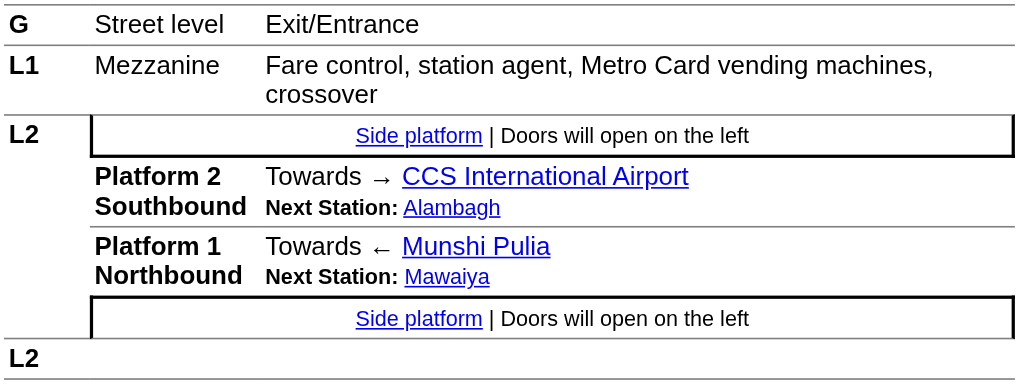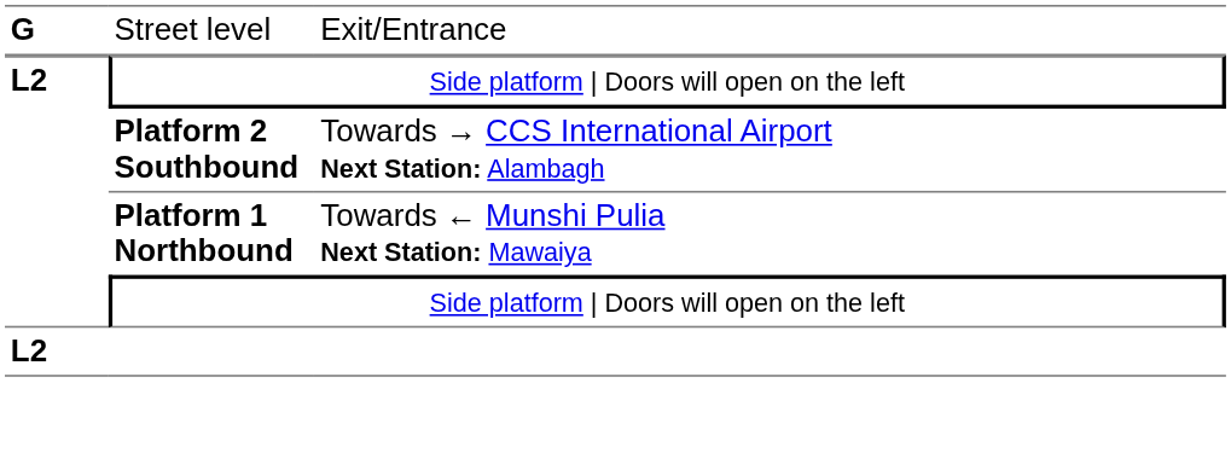 <table table border=0 cellspacing=0 cellpadding=3>
 <tr>
 <td style="border-bottom:solid 1px gray;border-top:solid 1px gray;" width=50 valign=top><strong>G</strong></td>
 <td style="border-top:solid 1px gray;border-bottom:solid 1px gray;" width=100 valign=top>Street level</td>
 <td style="border-top:solid 1px gray;border-bottom:solid 1px gray;" width=500 valign=top>Exit/Entrance</td>
-</tr>
-<tr>
-<td valign=top><strong>L1</strong></td>
-<td valign=top>Mezzanine</td>
-<td valign=top>Fare control, station agent, Metro Card vending machines, crossover<br></td>
 </tr>
 <tr>
 <td style="border-top:solid 1px gray;border-bottom:solid 1px gray;" width=50 rowspan=4 valign=top><strong>L2</strong></td>
 <td style="border-top:solid 1px gray;border-right:solid 2px black;border-left:solid 2px black;border-bottom:solid 2px black;text-align:center;" colspan=2><small><a href='#'>Side platform</a> | Doors will open on the left </small></td>
 </tr>
 <tr>
 <td style="border-bottom:solid 1px gray;" width=100><span><strong>Platform 2</strong><br><strong>Southbound</strong></span></td>
 <td style="border-bottom:solid 1px gray;" width=500>Towards → <a href='#'>CCS International Airport</a><br><small><strong>Next Station:</strong> <a href='#'>Alambagh</a></small></td>
 </tr>
 <tr>
 <td><span><strong>Platform 1</strong><br><strong>Northbound</strong></span></td>
 <td><span></span>Towards ← <a href='#'>Munshi Pulia</a><br><small><strong>Next Station:</strong> <a href='#'>Mawaiya</a></small></td>
 </tr>
 <tr>
 <td style="border-top:solid 2px black;border-right:solid 2px black;border-left:solid 2px black;border-bottom:solid 1px gray;text-align:center;" colspan=2><small><a href='#'>Side platform</a> | Doors will open on the left </small></td>
 </tr>
 <tr>
 <td style="border-bottom:solid 1px gray;" width=50 rowspan=2 valign=top><strong>L2</strong></td>
 <td style="border-bottom:solid 1px gray;" width=100></td>
 <td style="border-bottom:solid 1px gray;" width=500></td>
 </tr>
 <tr>
 </tr>
 </table>
